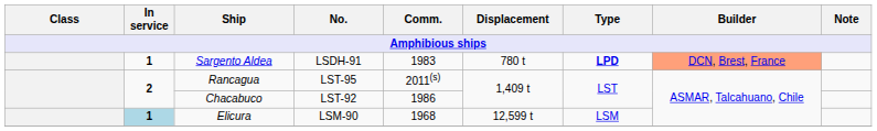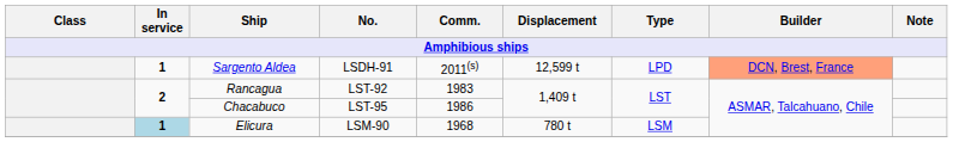 <table class="wikitable" style="text-align:center;">
 <tr>
 <th style="text-align:center; width:12%;">Class</th>
 <th style="text-align:center; width:5%;">In service</th>
 <th style="text-align:center; width:12%;">Ship</th>
 <th style="text-align:center; width:9%;">No.</th>
 <th style="text-align:center; width:8%;">Comm.</th>
 <th style="text-align:center; width:10%;">Displacement</th>
 <th style="text-align:center; width:9%;">Type</th>
 <th style="text-align:center; width:17%;">Builder</th>
 <th style="text-align:center; width:5%;">Note</th>
 </tr>
 <tr>
 <th colspan="9" style="background: lavender;"><a href='#'>Amphibious ships</a></th>
 </tr>
 <tr>
 <th></th>
 <td><strong>1</strong></td>
 <td><a href='#'><em>Sargento Aldea</em></a></td>
 <td>LSDH-91</td>
-<td>1983</td>
-<td>780 t</td>
-<td><strong><a href='#'>LPD</a></strong></td>
+<td>2011<sup>(s)</sup></td>
+<td>12,599 t</td>
+<td><a href='#'>LPD</a></td>
 <td style="background: lightsalmon;"><a href='#'>DCN</a>, <a href='#'>Brest</a>, <a href='#'>France</a></td>
 <td></td>
 </tr>
 <tr>
 <th rowspan="2"></th>
 <td rowspan="2"><strong>2</strong></td>
 <td><em>Rancagua</em></td>
-<td>LST-95</td>
-<td>2011<sup>(s)</sup></td>
+<td>LST-92</td>
+<td>1983</td>
 <td style="text-align:center;" rowspan=2>1,409 t</td>
 <td rowspan=2><a href='#'>LST</a></td>
 <td rowspan=3><a href='#'>ASMAR</a>, <a href='#'>Talcahuano</a>, <a href='#'>Chile</a></td>
 <td></td>
 </tr>
 <tr>
 <td><em>Chacabuco</em></td>
-<td>LST-92</td>
+<td>LST-95</td>
 <td>1986</td>
 <td></td>
 </tr>
 <tr>
 <th></th>
 <td style="background: lightblue;"><strong>1</strong></td>
 <td><em>Elicura</em></td>
 <td>LSM-90</td>
 <td>1968</td>
-<td>12,599 t</td>
+<td>780 t</td>
 <td><a href='#'>LSM</a></td>
 <td></td>
 </tr>
 <tr>
 </tr>
 </table>
